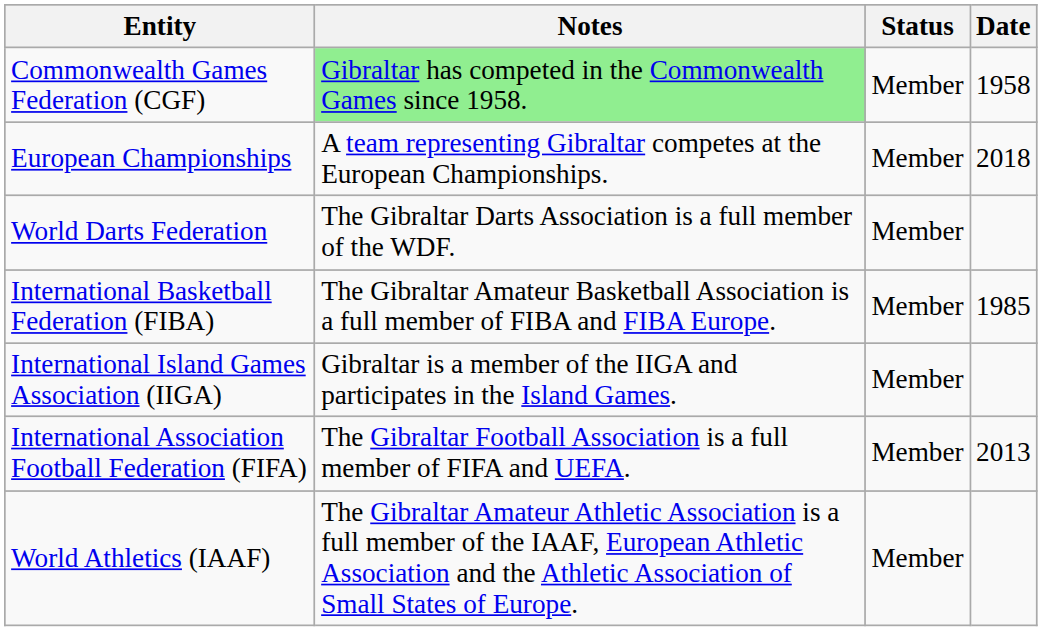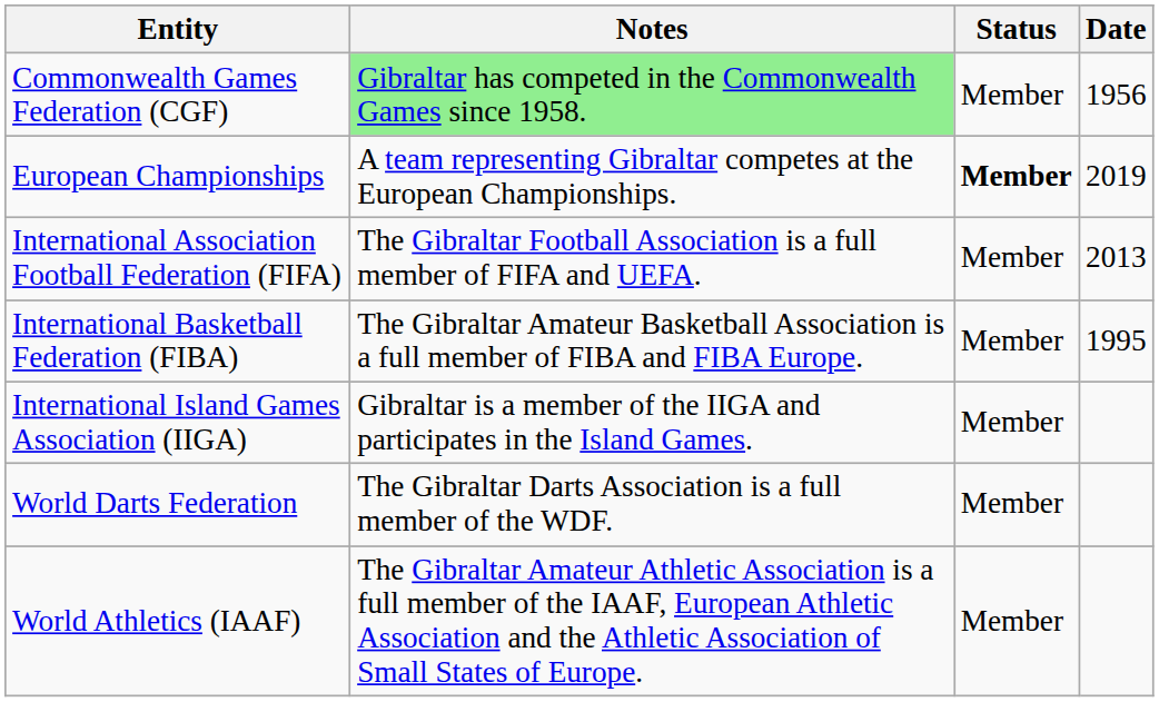 <table class="wikitable sortable">
 <tr>
 <th style="width:175px;">Entity</th>
 <th>Notes</th>
 <th>Status</th>
 <th>Date</th>
 </tr>
 <tr>
 <td><a href='#'>Commonwealth Games Federation</a> (CGF)</td>
 <td style="background: lightgreen;"><a href='#'>Gibraltar</a> has competed in the <a href='#'>Commonwealth Games</a> since 1958.</td>
 <td>Member</td>
-<td>1958</td>
+<td>1956</td>
 </tr>
 <tr>
 <td><a href='#'>European Championships</a></td>
 <td>A <a href='#'>team representing Gibraltar</a> competes at the European Championships.</td>
+<td><strong>Member</strong></td>
+<td>2019</td>
+</tr>
+<tr>
+<td><a href='#'>International Association Football Federation</a> (FIFA)</td>
+<td>The <a href='#'>Gibraltar Football Association</a> is a full member of FIFA and <a href='#'>UEFA</a>.</td>
 <td>Member</td>
-<td>2018</td>
+<td>2013</td>
+</tr>
+<tr>
+<td><a href='#'>International Basketball Federation</a> (FIBA)</td>
+<td>The Gibraltar Amateur Basketball Association is a full member of FIBA and <a href='#'>FIBA Europe</a>.</td>
+<td>Member</td>
+<td>1995</td>
+</tr>
+<tr>
+<td><a href='#'>International Island Games Association</a> (IIGA)</td>
+<td>Gibraltar is a member of the IIGA and participates in the <a href='#'>Island Games</a>.</td>
+<td>Member</td>
 </tr>
 <tr>
 <td><a href='#'>World Darts Federation</a></td>
 <td>The Gibraltar Darts Association is a full member of the WDF.</td>
 <td>Member</td>
 <td></td>
 </tr>
 <tr>
-<td><a href='#'>International Basketball Federation</a> (FIBA)</td>
-<td>The Gibraltar Amateur Basketball Association is a full member of FIBA and <a href='#'>FIBA Europe</a>.</td>
-<td>Member</td>
-<td>1985</td>
-</tr>
-<tr>
-<td><a href='#'>International Island Games Association</a> (IIGA)</td>
-<td>Gibraltar is a member of the IIGA and participates in the <a href='#'>Island Games</a>.</td>
-<td>Member</td>
-</tr>
-<tr>
-<td><a href='#'>International Association Football Federation</a> (FIFA)</td>
-<td>The <a href='#'>Gibraltar Football Association</a> is a full member of FIFA and <a href='#'>UEFA</a>.</td>
-<td>Member</td>
-<td>2013</td>
-</tr>
-<tr>
 <td><a href='#'>World Athletics</a> (IAAF)</td>
 <td>The <a href='#'>Gibraltar Amateur Athletic Association</a> is a full member of the IAAF, <a href='#'>European Athletic Association</a> and the <a href='#'>Athletic Association of Small States of Europe</a>.</td>
 <td>Member</td>
 <td></td>
 </tr>
 </table>
